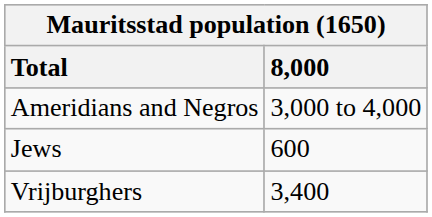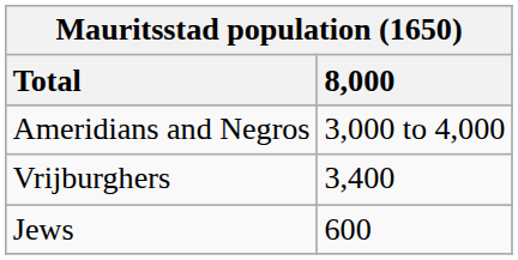 <table class="wikitable floatleft">
 <tr>
 <th colspan=2>Mauritsstad population (1650)</th>
 </tr>
 <tr>
 <th scope=row style="text-align:left;">Total</th>
 <th scope=row style="text-align:left;">8,000</th>
 </tr>
 <tr>
 <td>Ameridians and Negros</td>
 <td>3,000 to 4,000</td>
 </tr>
 <tr>
+<td>Vrijburghers</td>
+<td>3,400</td>
+</tr>
+<tr>
 <td>Jews</td>
 <td>600</td>
 </tr>
-<tr>
-<td>Vrijburghers</td>
-<td>3,400</td>
-</tr>
 </table>
